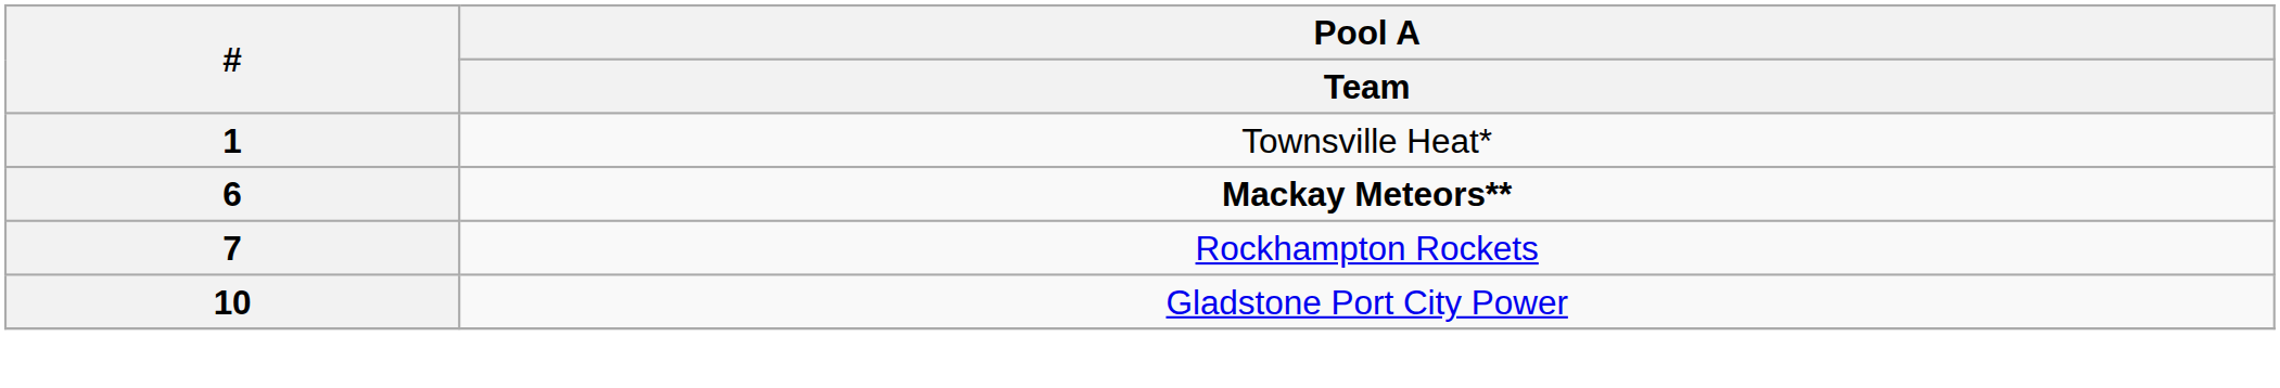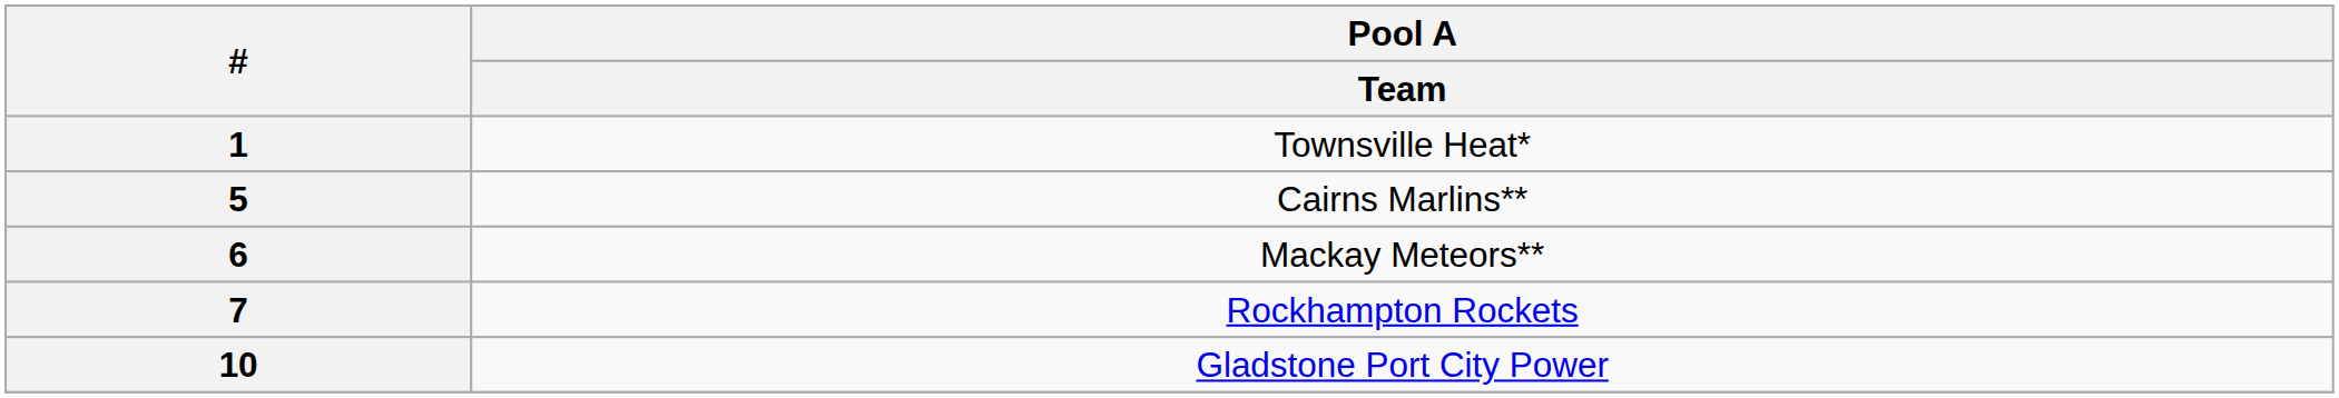 <table class="wikitable" width="80%" style="font-size:95%; text-align:center">
 <tr>
 <th width="5%" rowspan=2>#</th>
 <th colspan="1" align="center">Pool A</th>
 </tr>
 <tr>
 <th width="20%">Team</th>
 </tr>
 <tr>
 <th>1</th>
 <td align=center>Townsville Heat*</td>
 </tr>
 <tr>
+<th>5</th>
+<td align=center>Cairns Marlins**</td>
+</tr>
+<tr>
 <th>6</th>
-<td align=center><strong>Mackay Meteors**</strong></td>
+<td align=center>Mackay Meteors**</td>
 </tr>
 <tr>
 <th>7</th>
 <td align=center><a href='#'>Rockhampton Rockets</a></td>
 </tr>
 <tr>
 <th>10</th>
 <td align=center><a href='#'>Gladstone Port City Power</a></td>
 </tr>
 <tr>
 </tr>
 </table>
